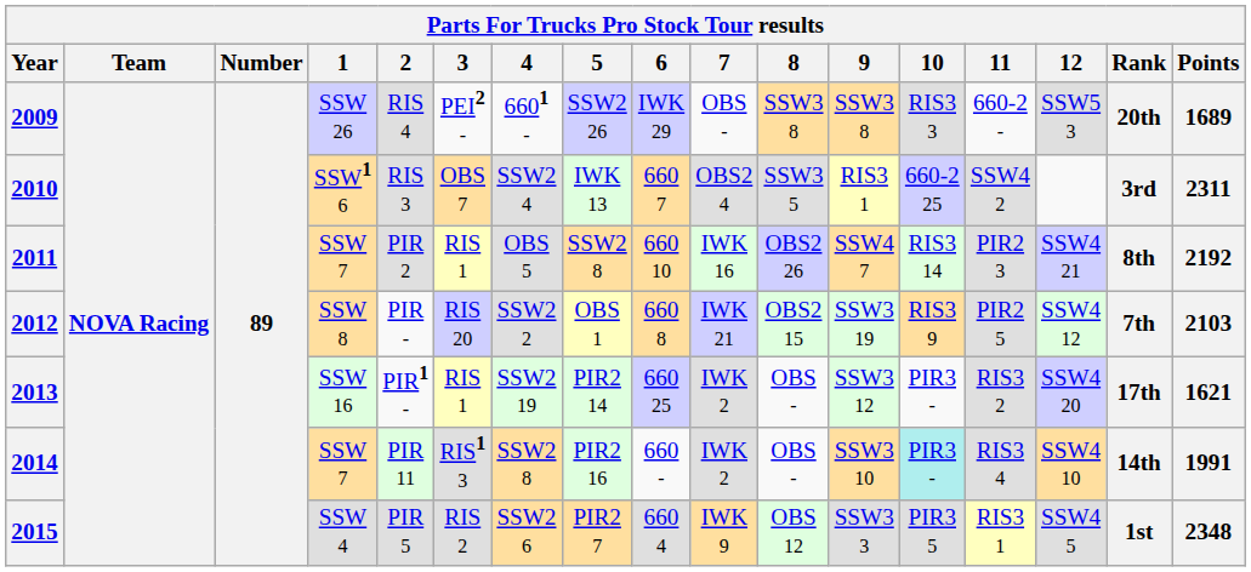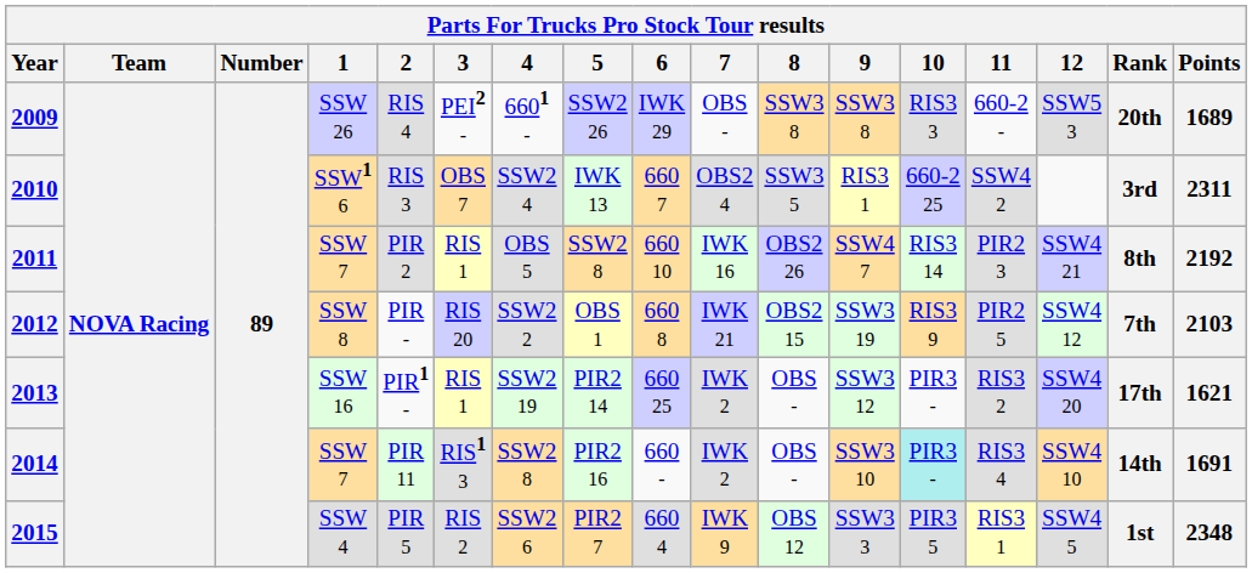 <table class="wikitable" style="text-align:center; font-size:80%">
 <tr>
 <th colspan=45><a href='#'>Parts For Trucks Pro Stock Tour</a> results</th>
 </tr>
 <tr>
 <th>Year</th>
 <th>Team</th>
 <th>Number</th>
 <th>1</th>
 <th>2</th>
 <th>3</th>
 <th>4</th>
 <th>5</th>
 <th>6</th>
 <th>7</th>
 <th>8</th>
 <th>9</th>
 <th>10</th>
 <th>11</th>
 <th>12</th>
 <th>Rank</th>
 <th>Points</th>
 </tr>
 <tr>
 <th><a href='#'>2009</a></th>
 <th rowspan=7><a href='#'>NOVA Racing</a></th>
 <th rowspan=7>89</th>
 <td style="background:#CFCFFF;"><a href='#'>SSW</a><br><small>26</small></td>
 <td style="background:#DFDFDF;"><a href='#'>RIS</a><br><small>4</small></td>
 <td><a href='#'>PEI</a><strong><sup>2</sup></strong><br><small>-</small></td>
 <td><a href='#'>660</a><strong><sup>1</sup></strong><br><small>-</small></td>
 <td style="background:#CFCFFF;"><a href='#'>SSW2</a><br><small>26</small></td>
 <td style="background:#CFCFFF;"><a href='#'>IWK</a><br><small>29</small></td>
 <td><a href='#'>OBS</a><br><small>-</small></td>
 <td style="background:#FFDF9F;"><a href='#'>SSW3</a><br><small>8</small></td>
 <td style="background:#FFDF9F;"><a href='#'>SSW3</a><br><small>8</small></td>
 <td style="background:#DFDFDF;"><a href='#'>RIS3</a><br><small>3</small></td>
 <td><a href='#'>660-2</a><br><small>-</small></td>
 <td style="background:#DFDFDF;"><a href='#'>SSW5</a><br><small>3</small></td>
 <th>20th</th>
 <th>1689</th>
 </tr>
 <tr>
 <th><a href='#'>2010</a></th>
 <td style="background:#FFDF9F;"><a href='#'>SSW</a><strong><sup>1</sup></strong><br><small>6</small></td>
 <td style="background:#DFDFDF;"><a href='#'>RIS</a><br><small>3</small></td>
 <td style="background:#FFDF9F;"><a href='#'>OBS</a><br><small>7</small></td>
 <td style="background:#DFDFDF;"><a href='#'>SSW2</a><br><small>4</small></td>
 <td style="background:#DFFFDF;"><a href='#'>IWK</a><br><small>13</small></td>
 <td style="background:#FFDF9F;"><a href='#'>660</a><br><small>7</small></td>
 <td style="background:#DFDFDF;"><a href='#'>OBS2</a><br><small>4</small></td>
 <td style="background:#DFDFDF;"><a href='#'>SSW3</a><br><small>5</small></td>
 <td style="background:#FFFFBF;"><a href='#'>RIS3</a><br><small>1</small></td>
 <td style="background:#CFCFFF;"><a href='#'>660-2</a><br><small>25</small></td>
 <td style="background:#DFDFDF;"><a href='#'>SSW4</a><br><small>2</small></td>
 <td></td>
 <th>3rd</th>
 <th>2311</th>
 </tr>
 <tr>
 <th><a href='#'>2011</a></th>
 <td style="background:#FFDF9F;"><a href='#'>SSW</a><br><small>7</small></td>
 <td style="background:#DFDFDF;"><a href='#'>PIR</a><br><small>2</small></td>
 <td style="background:#FFFFBF;"><a href='#'>RIS</a><br><small>1</small></td>
 <td style="background:#DFDFDF;"><a href='#'>OBS</a><br><small>5</small></td>
 <td style="background:#FFDF9F;"><a href='#'>SSW2</a><br><small>8</small></td>
 <td style="background:#FFDF9F;"><a href='#'>660</a><br><small>10</small></td>
 <td style="background:#DFFFDF;"><a href='#'>IWK</a><br><small>16</small></td>
 <td style="background:#CFCFFF;"><a href='#'>OBS2</a><br><small>26</small></td>
 <td style="background:#FFDF9F;"><a href='#'>SSW4</a><br><small>7</small></td>
 <td style="background:#DFFFDF;"><a href='#'>RIS3</a><br><small>14</small></td>
 <td style="background:#DFDFDF;"><a href='#'>PIR2</a><br><small>3</small></td>
 <td style="background:#CFCFFF;"><a href='#'>SSW4</a><br><small>21</small></td>
 <th>8th</th>
 <th>2192</th>
 </tr>
 <tr>
 <th><a href='#'>2012</a></th>
 <td style="background:#FFDF9F;"><a href='#'>SSW</a><br><small>8</small></td>
 <td><a href='#'>PIR</a><br><small>-</small></td>
 <td style="background:#CFCFFF;"><a href='#'>RIS</a><br><small>20</small></td>
 <td style="background:#DFDFDF;"><a href='#'>SSW2</a><br><small>2</small></td>
 <td style="background:#FFFFBF;"><a href='#'>OBS</a><br><small>1</small></td>
 <td style="background:#FFDF9F;"><a href='#'>660</a><br><small>8</small></td>
 <td style="background:#CFCFFF;"><a href='#'>IWK</a><br><small>21</small></td>
 <td style="background:#DFFFDF;"><a href='#'>OBS2</a><br><small>15</small></td>
 <td style="background:#DFFFDF;"><a href='#'>SSW3</a><br><small>19</small></td>
 <td style="background:#FFDF9F;"><a href='#'>RIS3</a><br><small>9</small></td>
 <td style="background:#DFDFDF;"><a href='#'>PIR2</a><br><small>5</small></td>
 <td style="background:#DFFFDF;"><a href='#'>SSW4</a><br><small>12</small></td>
 <th>7th</th>
 <th>2103</th>
 </tr>
 <tr>
 <th><a href='#'>2013</a></th>
 <td style="background:#DFFFDF;"><a href='#'>SSW</a><br><small>16</small></td>
 <td><a href='#'>PIR</a><strong><sup>1</sup></strong><br><small>-</small></td>
 <td style="background:#FFFFBF;"><a href='#'>RIS</a><br><small>1</small></td>
 <td style="background:#DFFFDF;"><a href='#'>SSW2</a><br><small>19</small></td>
 <td style="background:#DFFFDF;"><a href='#'>PIR2</a><br><small>14</small></td>
 <td style="background:#CFCFFF;"><a href='#'>660</a><br><small>25</small></td>
 <td style="background:#DFDFDF;"><a href='#'>IWK</a><br><small>2</small></td>
 <td><a href='#'>OBS</a><br><small>-</small></td>
 <td style="background:#DFFFDF;"><a href='#'>SSW3</a><br><small>12</small></td>
 <td><a href='#'>PIR3</a><br><small>-</small></td>
 <td style="background:#DFDFDF;"><a href='#'>RIS3</a><br><small>2</small></td>
 <td style="background:#CFCFFF;"><a href='#'>SSW4</a><br><small>20</small></td>
 <th>17th</th>
 <th>1621</th>
 </tr>
 <tr>
 <th><a href='#'>2014</a></th>
 <td style="background:#FFDF9F;"><a href='#'>SSW</a><br><small>7</small></td>
 <td style="background:#DFFFDF;"><a href='#'>PIR</a><br><small>11</small></td>
 <td style="background:#DFDFDF;"><a href='#'>RIS</a><strong><sup>1</sup></strong><br><small>3</small></td>
 <td style="background:#FFDF9F;"><a href='#'>SSW2</a><br><small>8</small></td>
 <td style="background:#DFFFDF;"><a href='#'>PIR2</a><br><small>16</small></td>
 <td><a href='#'>660</a><br><small>-</small></td>
 <td style="background:#DFDFDF;"><a href='#'>IWK</a><br><small>2</small></td>
 <td><a href='#'>OBS</a><br><small>-</small></td>
 <td style="background:#FFDF9F;"><a href='#'>SSW3</a><br><small>10</small></td>
 <td style="background: paleturquoise;"><a href='#'>PIR3</a><br><small>-</small></td>
 <td style="background:#DFDFDF;"><a href='#'>RIS3</a><br><small>4</small></td>
 <td style="background:#FFDF9F;"><a href='#'>SSW4</a><br><small>10</small></td>
 <th>14th</th>
-<th>1991</th>
+<th>1691</th>
 </tr>
 <tr>
 <th><a href='#'>2015</a></th>
 <td style="background:#DFDFDF;"><a href='#'>SSW</a><br><small>4</small></td>
 <td style="background:#DFDFDF;"><a href='#'>PIR</a><br><small>5</small></td>
 <td style="background:#DFDFDF;"><a href='#'>RIS</a><br><small>2</small></td>
 <td style="background:#FFDF9F;"><a href='#'>SSW2</a><br><small>6</small></td>
 <td style="background:#FFDF9F;"><a href='#'>PIR2</a><br><small>7</small></td>
 <td style="background:#DFDFDF;"><a href='#'>660</a><br><small>4</small></td>
 <td style="background:#FFDF9F;"><a href='#'>IWK</a><br><small>9</small></td>
 <td style="background:#DFFFDF;"><a href='#'>OBS</a><br><small>12</small></td>
 <td style="background:#DFDFDF;"><a href='#'>SSW3</a><br><small>3</small></td>
 <td style="background:#DFDFDF;"><a href='#'>PIR3</a><br><small>5</small></td>
 <td style="background:#FFFFBF;"><a href='#'>RIS3</a><br><small>1</small></td>
 <td style="background:#DFDFDF;"><a href='#'>SSW4</a><br><small>5</small></td>
 <th>1st</th>
 <th>2348</th>
 </tr>
 </table>
